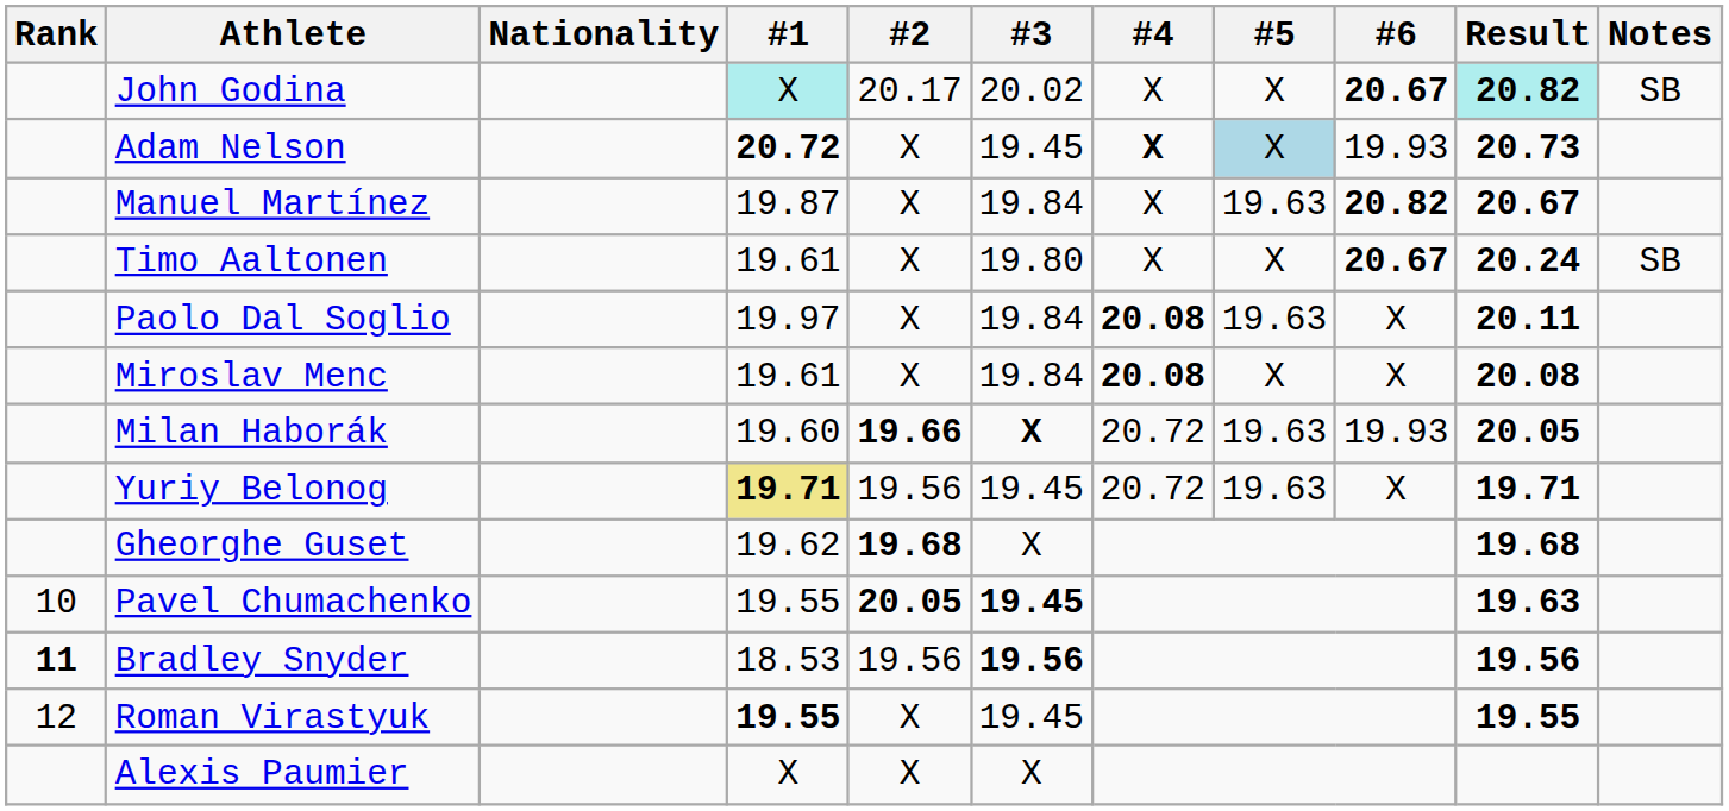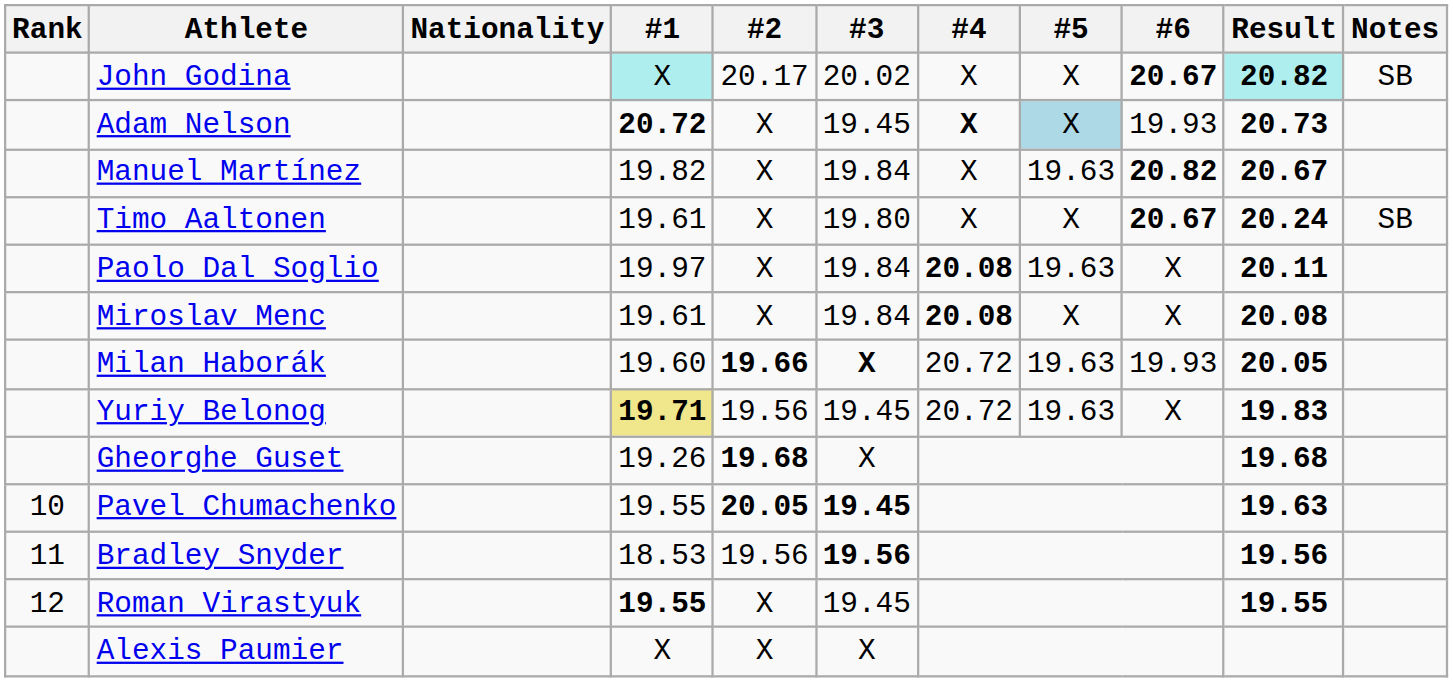 <table class="wikitable sortable" style="text-align:center">
 <tr>
 <th>Rank</th>
 <th>Athlete</th>
 <th>Nationality</th>
 <th>#1</th>
 <th>#2</th>
 <th>#3</th>
 <th>#4</th>
 <th>#5</th>
 <th>#6</th>
 <th>Result</th>
 <th>Notes</th>
 </tr>
 <tr>
 <td></td>
 <td align=left><a href='#'>John Godina</a></td>
 <td align=left></td>
 <td style="background: paleturquoise;">X</td>
 <td>20.17</td>
 <td>20.02</td>
 <td>X</td>
 <td>X</td>
 <td><strong>20.67</strong></td>
 <td style="background: paleturquoise;"><strong>20.82</strong></td>
 <td>SB</td>
 </tr>
 <tr>
 <td></td>
 <td align=left><a href='#'>Adam Nelson</a></td>
 <td align=left></td>
 <td><strong>20.72</strong></td>
 <td>X</td>
 <td>19.45</td>
 <td><strong>X</strong></td>
 <td style="background: lightblue;">X</td>
 <td>19.93</td>
 <td><strong>20.73</strong></td>
 <td></td>
 </tr>
 <tr>
 <td></td>
 <td align=left><a href='#'>Manuel Martínez</a></td>
 <td align=left></td>
-<td>19.87</td>
+<td>19.82</td>
 <td>X</td>
 <td>19.84</td>
 <td>X</td>
 <td>19.63</td>
 <td><strong>20.82</strong></td>
 <td><strong>20.67</strong></td>
 <td></td>
 </tr>
 <tr>
 <td></td>
 <td align=left><a href='#'>Timo Aaltonen</a></td>
 <td align=left></td>
 <td>19.61</td>
 <td>X</td>
 <td>19.80</td>
 <td>X</td>
 <td>X</td>
 <td><strong>20.67</strong></td>
 <td><strong>20.24</strong></td>
 <td>SB</td>
 </tr>
 <tr>
 <td></td>
 <td align=left><a href='#'>Paolo Dal Soglio</a></td>
 <td align=left></td>
 <td>19.97</td>
 <td>X</td>
 <td>19.84</td>
 <td><strong>20.08</strong></td>
 <td>19.63</td>
 <td>X</td>
 <td><strong>20.11</strong></td>
 <td></td>
 </tr>
 <tr>
 <td></td>
 <td align=left><a href='#'>Miroslav Menc</a></td>
 <td align=left></td>
 <td>19.61</td>
 <td>X</td>
 <td>19.84</td>
 <td><strong>20.08</strong></td>
 <td>X</td>
 <td>X</td>
 <td><strong>20.08</strong></td>
 <td></td>
 </tr>
 <tr>
 <td></td>
 <td align=left><a href='#'>Milan Haborák</a></td>
 <td align=left></td>
 <td>19.60</td>
 <td><strong>19.66</strong></td>
 <td><strong>X</strong></td>
 <td>20.72</td>
 <td>19.63</td>
 <td>19.93</td>
 <td><strong>20.05</strong></td>
 <td></td>
 </tr>
 <tr>
 <td></td>
 <td align=left><a href='#'>Yuriy Belonog</a></td>
 <td align=left></td>
 <td style="background: khaki;"><strong>19.71</strong></td>
 <td>19.56</td>
 <td>19.45</td>
 <td>20.72</td>
 <td>19.63</td>
 <td>X</td>
-<td><strong>19.71</strong></td>
+<td><strong>19.83</strong></td>
 <td></td>
 </tr>
 <tr>
 <td></td>
 <td align=left><a href='#'>Gheorghe Guset</a></td>
 <td align=left></td>
-<td>19.62</td>
+<td>19.26</td>
 <td><strong>19.68</strong></td>
 <td>X</td>
 <td colspan=3></td>
 <td><strong>19.68</strong></td>
 <td></td>
 </tr>
 <tr>
 <td>10</td>
 <td align=left><a href='#'>Pavel Chumachenko</a></td>
 <td align=left></td>
 <td>19.55</td>
 <td><strong>20.05</strong></td>
 <td><strong>19.45</strong></td>
 <td colspan=3></td>
 <td><strong>19.63</strong></td>
 <td></td>
 </tr>
 <tr>
-<td><strong>11</strong></td>
+<td>11</td>
 <td align=left><a href='#'>Bradley Snyder</a></td>
 <td align=left></td>
 <td>18.53</td>
 <td>19.56</td>
 <td><strong>19.56</strong></td>
 <td colspan=3></td>
 <td><strong>19.56</strong></td>
 <td></td>
 </tr>
 <tr>
 <td>12</td>
 <td align=left><a href='#'>Roman Virastyuk</a></td>
 <td align=left></td>
 <td><strong>19.55</strong></td>
 <td>X</td>
 <td>19.45</td>
 <td colspan=3></td>
 <td><strong>19.55</strong></td>
 <td></td>
 </tr>
 <tr>
 <td></td>
 <td align=left><a href='#'>Alexis Paumier</a></td>
 <td align=left></td>
 <td>X</td>
 <td>X</td>
 <td>X</td>
 <td colspan=3></td>
 <td><strong></strong></td>
 <td></td>
 </tr>
 </table>
